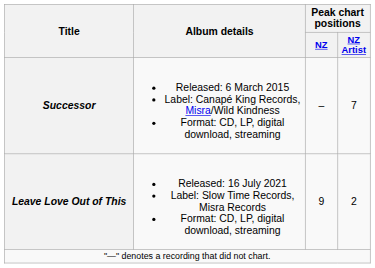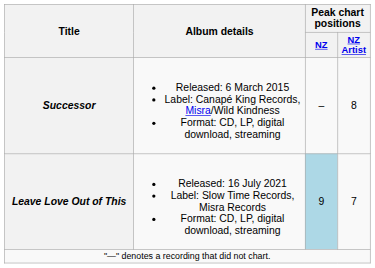 <table class="wikitable plainrowheaders" style="text-align:center;">
 <tr>
 <th scope="col" rowspan="2" style="width:12em;">Title</th>
 <th scope="col" rowspan="2" style="width:16em;">Album details</th>
 <th scope="col" colspan="2">Peak chart positions</th>
 </tr>
 <tr>
 <th scope="col" style="width:3em;font-size:90%;"><a href='#'>NZ</a><br></th>
 <th scope="col" style="width:3em;font-size:90%;"><a href='#'>NZ<br>Artist</a><br></th>
 </tr>
 <tr>
 <th scope="row"><em>Successor</em></th>
 <td><br><ul><li>Released: 6 March 2015</li><li>Label: Canapé King Records, <a href='#'>Misra</a>/Wild Kindness</li><li>Format: CD, LP, digital download, streaming</li></ul></td>
 <td>–</td>
-<td>7</td>
+<td>8</td>
 </tr>
 <tr>
 <th scope="row"><em>Leave Love Out of This</em></th>
 <td><br><ul><li>Released: 16 July 2021</li><li>Label: Slow Time Records, Misra Records</li><li>Format: CD, LP, digital download, streaming</li></ul></td>
-<td>9</td>
-<td>2</td>
+<td style="background: lightblue;">9</td>
+<td>7</td>
 </tr>
 <tr>
 <td colspan="8" style="font-size:85%;">"—" denotes a recording that did not chart.</td>
 </tr>
 </table>
